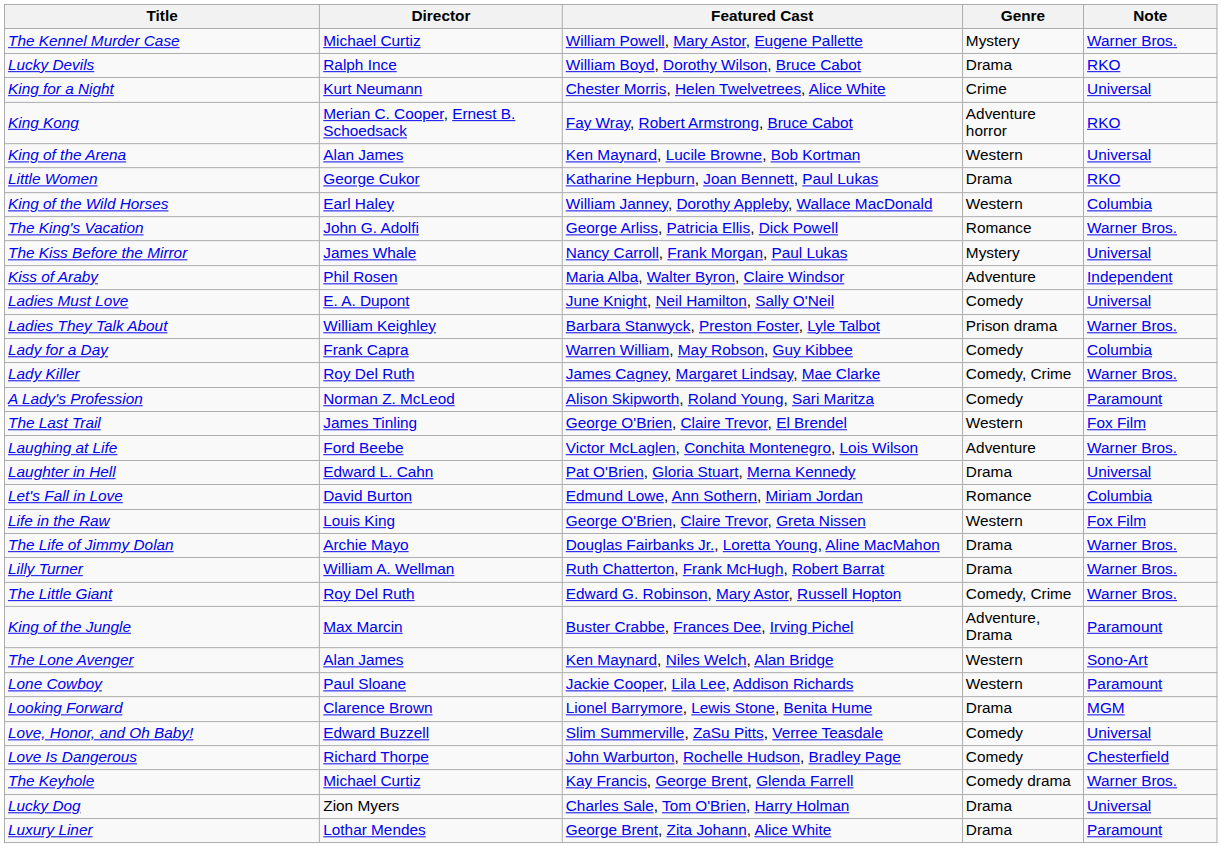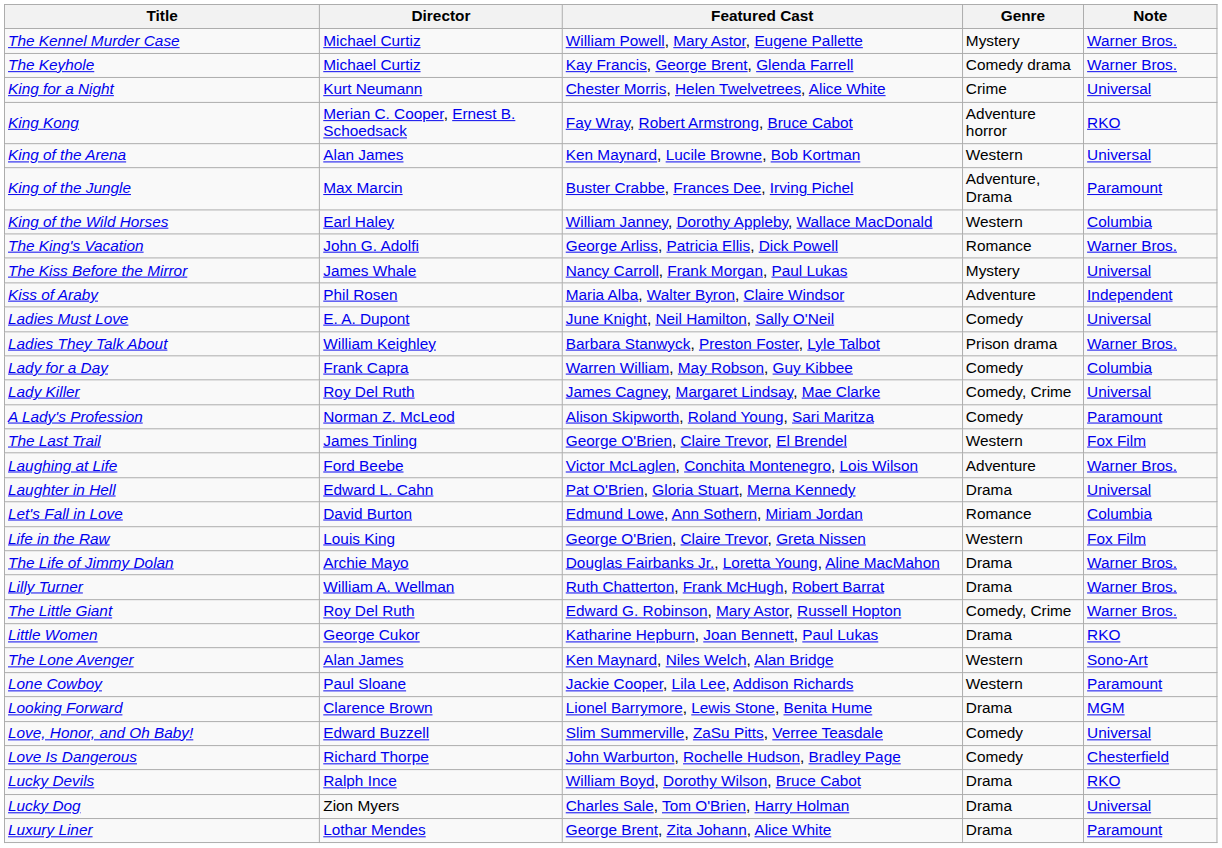 <table class="wikitable" style="width:100%;">
 <tr>
 <th style="width:26%;">Title</th>
 <th style="width:20%;">Director</th>
 <th style="width:33%;">Featured Cast</th>
 <th style="width:10%;">Genre</th>
 <th style="width:11%;">Note</th>
 </tr>
 <tr>
 <td><em><a href='#'>The Kennel Murder Case</a></em></td>
 <td><a href='#'>Michael Curtiz</a></td>
 <td><a href='#'>William Powell</a>, <a href='#'>Mary Astor</a>, <a href='#'>Eugene Pallette</a></td>
 <td>Mystery</td>
 <td><a href='#'>Warner Bros.</a></td>
 </tr>
 <tr>
-<td><em><a href='#'>Lucky Devils</a></em></td>
-<td><a href='#'>Ralph Ince</a></td>
-<td><a href='#'>William Boyd</a>, <a href='#'>Dorothy Wilson</a>, <a href='#'>Bruce Cabot</a></td>
-<td>Drama</td>
-<td><a href='#'>RKO</a></td>
+<td><em><a href='#'>The Keyhole</a></em></td>
+<td><a href='#'>Michael Curtiz</a></td>
+<td><a href='#'>Kay Francis</a>, <a href='#'>George Brent</a>, <a href='#'>Glenda Farrell</a></td>
+<td>Comedy drama</td>
+<td><a href='#'>Warner Bros.</a></td>
 </tr>
 <tr>
 <td><em><a href='#'>King for a Night</a></em></td>
 <td><a href='#'>Kurt Neumann</a></td>
 <td><a href='#'>Chester Morris</a>, <a href='#'>Helen Twelvetrees</a>, <a href='#'>Alice White</a></td>
 <td>Crime</td>
 <td><a href='#'>Universal</a></td>
 </tr>
 <tr>
 <td><em><a href='#'>King Kong</a></em></td>
 <td><a href='#'>Merian C. Cooper</a>, <a href='#'>Ernest B. Schoedsack</a></td>
 <td><a href='#'>Fay Wray</a>, <a href='#'>Robert Armstrong</a>, <a href='#'>Bruce Cabot</a></td>
 <td>Adventure horror</td>
 <td><a href='#'>RKO</a></td>
 </tr>
 <tr>
 <td><em><a href='#'>King of the Arena</a></em></td>
 <td><a href='#'>Alan James</a></td>
 <td><a href='#'>Ken Maynard</a>, <a href='#'>Lucile Browne</a>, <a href='#'>Bob Kortman</a></td>
 <td>Western</td>
 <td><a href='#'>Universal</a></td>
 </tr>
 <tr>
-<td><em><a href='#'>Little Women</a></em></td>
-<td><a href='#'>George Cukor</a></td>
-<td><a href='#'>Katharine Hepburn</a>, <a href='#'>Joan Bennett</a>, <a href='#'>Paul Lukas</a></td>
-<td>Drama</td>
-<td><a href='#'>RKO</a></td>
+<td><em><a href='#'>King of the Jungle</a></em></td>
+<td><a href='#'>Max Marcin</a></td>
+<td><a href='#'>Buster Crabbe</a>, <a href='#'>Frances Dee</a>, <a href='#'>Irving Pichel</a></td>
+<td>Adventure, Drama</td>
+<td><a href='#'>Paramount</a></td>
 </tr>
 <tr>
 <td><em><a href='#'>King of the Wild Horses</a></em></td>
 <td><a href='#'>Earl Haley</a></td>
 <td><a href='#'>William Janney</a>, <a href='#'>Dorothy Appleby</a>, <a href='#'>Wallace MacDonald</a></td>
 <td>Western</td>
 <td><a href='#'>Columbia</a></td>
 </tr>
 <tr>
 <td><em><a href='#'>The King's Vacation</a></em></td>
 <td><a href='#'>John G. Adolfi</a></td>
 <td><a href='#'>George Arliss</a>, <a href='#'>Patricia Ellis</a>, <a href='#'>Dick Powell</a></td>
 <td>Romance</td>
 <td><a href='#'>Warner Bros.</a></td>
 </tr>
 <tr>
 <td><em><a href='#'>The Kiss Before the Mirror</a></em></td>
 <td><a href='#'>James Whale</a></td>
 <td><a href='#'>Nancy Carroll</a>, <a href='#'>Frank Morgan</a>, <a href='#'>Paul Lukas</a></td>
 <td>Mystery</td>
 <td><a href='#'>Universal</a></td>
 </tr>
 <tr>
 <td><em><a href='#'>Kiss of Araby</a></em></td>
 <td><a href='#'>Phil Rosen</a></td>
 <td><a href='#'>Maria Alba</a>, <a href='#'>Walter Byron</a>, <a href='#'>Claire Windsor</a></td>
 <td>Adventure</td>
 <td><a href='#'>Independent</a></td>
 </tr>
 <tr>
 <td><em><a href='#'>Ladies Must Love</a></em></td>
 <td><a href='#'>E. A. Dupont</a></td>
 <td><a href='#'>June Knight</a>, <a href='#'>Neil Hamilton</a>, <a href='#'>Sally O'Neil</a></td>
 <td>Comedy</td>
 <td><a href='#'>Universal</a></td>
 </tr>
 <tr>
 <td><em><a href='#'>Ladies They Talk About</a></em></td>
 <td><a href='#'>William Keighley</a></td>
 <td><a href='#'>Barbara Stanwyck</a>, <a href='#'>Preston Foster</a>, <a href='#'>Lyle Talbot</a></td>
 <td>Prison drama</td>
 <td><a href='#'>Warner Bros.</a></td>
 </tr>
 <tr>
 <td><em><a href='#'>Lady for a Day</a></em></td>
 <td><a href='#'>Frank Capra</a></td>
 <td><a href='#'>Warren William</a>, <a href='#'>May Robson</a>, <a href='#'>Guy Kibbee</a></td>
 <td>Comedy</td>
 <td><a href='#'>Columbia</a></td>
 </tr>
 <tr>
 <td><em><a href='#'>Lady Killer</a></em></td>
 <td><a href='#'>Roy Del Ruth</a></td>
 <td><a href='#'>James Cagney</a>, <a href='#'>Margaret Lindsay</a>, <a href='#'>Mae Clarke</a></td>
 <td>Comedy, Crime</td>
-<td><a href='#'>Warner Bros.</a></td>
+<td><a href='#'>Universal</a></td>
 </tr>
 <tr>
 <td><em><a href='#'>A Lady's Profession</a></em></td>
 <td><a href='#'>Norman Z. McLeod</a></td>
 <td><a href='#'>Alison Skipworth</a>, <a href='#'>Roland Young</a>, <a href='#'>Sari Maritza</a></td>
 <td>Comedy</td>
 <td><a href='#'>Paramount</a></td>
 </tr>
 <tr>
 <td><em><a href='#'>The Last Trail</a></em></td>
 <td><a href='#'>James Tinling</a></td>
 <td><a href='#'>George O'Brien</a>, <a href='#'>Claire Trevor</a>, <a href='#'>El Brendel</a></td>
 <td>Western</td>
 <td><a href='#'>Fox Film</a></td>
 </tr>
 <tr>
 <td><em><a href='#'>Laughing at Life</a></em></td>
 <td><a href='#'>Ford Beebe</a></td>
 <td><a href='#'>Victor McLaglen</a>, <a href='#'>Conchita Montenegro</a>, <a href='#'>Lois Wilson</a></td>
 <td>Adventure</td>
 <td><a href='#'>Warner Bros.</a></td>
 </tr>
 <tr>
 <td><em><a href='#'>Laughter in Hell</a></em></td>
 <td><a href='#'>Edward L. Cahn</a></td>
 <td><a href='#'>Pat O'Brien</a>, <a href='#'>Gloria Stuart</a>, <a href='#'>Merna Kennedy</a></td>
 <td>Drama</td>
 <td><a href='#'>Universal</a></td>
 </tr>
 <tr>
 <td><em><a href='#'>Let's Fall in Love</a></em></td>
 <td><a href='#'>David Burton</a></td>
 <td><a href='#'>Edmund Lowe</a>, <a href='#'>Ann Sothern</a>, <a href='#'>Miriam Jordan</a></td>
 <td>Romance</td>
 <td><a href='#'>Columbia</a></td>
 </tr>
 <tr>
 <td><em><a href='#'>Life in the Raw</a></em></td>
 <td><a href='#'>Louis King</a></td>
 <td><a href='#'>George O'Brien</a>, <a href='#'>Claire Trevor</a>, <a href='#'>Greta Nissen</a></td>
 <td>Western</td>
 <td><a href='#'>Fox Film</a></td>
 </tr>
 <tr>
 <td><em><a href='#'>The Life of Jimmy Dolan</a></em></td>
 <td><a href='#'>Archie Mayo</a></td>
 <td><a href='#'>Douglas Fairbanks Jr.</a>, <a href='#'>Loretta Young</a>, <a href='#'>Aline MacMahon</a></td>
 <td>Drama</td>
 <td><a href='#'>Warner Bros.</a></td>
 </tr>
 <tr>
 <td><em><a href='#'>Lilly Turner</a></em></td>
 <td><a href='#'>William A. Wellman</a></td>
 <td><a href='#'>Ruth Chatterton</a>, <a href='#'>Frank McHugh</a>, <a href='#'>Robert Barrat</a></td>
 <td>Drama</td>
 <td><a href='#'>Warner Bros.</a></td>
 </tr>
 <tr>
 <td><em><a href='#'>The Little Giant</a></em></td>
 <td><a href='#'>Roy Del Ruth</a></td>
 <td><a href='#'>Edward G. Robinson</a>, <a href='#'>Mary Astor</a>, <a href='#'>Russell Hopton</a></td>
 <td>Comedy, Crime</td>
 <td><a href='#'>Warner Bros.</a></td>
 </tr>
 <tr>
-<td><em><a href='#'>King of the Jungle</a></em></td>
-<td><a href='#'>Max Marcin</a></td>
-<td><a href='#'>Buster Crabbe</a>, <a href='#'>Frances Dee</a>, <a href='#'>Irving Pichel</a></td>
-<td>Adventure, Drama</td>
-<td><a href='#'>Paramount</a></td>
+<td><em><a href='#'>Little Women</a></em></td>
+<td><a href='#'>George Cukor</a></td>
+<td><a href='#'>Katharine Hepburn</a>, <a href='#'>Joan Bennett</a>, <a href='#'>Paul Lukas</a></td>
+<td>Drama</td>
+<td><a href='#'>RKO</a></td>
 </tr>
 <tr>
 <td><em><a href='#'>The Lone Avenger</a></em></td>
 <td><a href='#'>Alan James</a></td>
 <td><a href='#'>Ken Maynard</a>, <a href='#'>Niles Welch</a>, <a href='#'>Alan Bridge</a></td>
 <td>Western</td>
 <td><a href='#'>Sono-Art</a></td>
 </tr>
 <tr>
 <td><em><a href='#'>Lone Cowboy</a></em></td>
 <td><a href='#'>Paul Sloane</a></td>
 <td><a href='#'>Jackie Cooper</a>, <a href='#'>Lila Lee</a>, <a href='#'>Addison Richards</a></td>
 <td>Western</td>
 <td><a href='#'>Paramount</a></td>
 </tr>
 <tr>
 <td><em><a href='#'>Looking Forward</a></em></td>
 <td><a href='#'>Clarence Brown</a></td>
 <td><a href='#'>Lionel Barrymore</a>, <a href='#'>Lewis Stone</a>, <a href='#'>Benita Hume</a></td>
 <td>Drama</td>
 <td><a href='#'>MGM</a></td>
 </tr>
 <tr>
 <td><em><a href='#'>Love, Honor, and Oh Baby!</a></em></td>
 <td><a href='#'>Edward Buzzell</a></td>
 <td><a href='#'>Slim Summerville</a>, <a href='#'>ZaSu Pitts</a>, <a href='#'>Verree Teasdale</a></td>
 <td>Comedy</td>
 <td><a href='#'>Universal</a></td>
 </tr>
 <tr>
 <td><em><a href='#'>Love Is Dangerous</a></em></td>
 <td><a href='#'>Richard Thorpe</a></td>
 <td><a href='#'>John Warburton</a>, <a href='#'>Rochelle Hudson</a>, <a href='#'>Bradley Page</a></td>
 <td>Comedy</td>
 <td><a href='#'>Chesterfield</a></td>
 </tr>
 <tr>
-<td><em><a href='#'>The Keyhole</a></em></td>
-<td><a href='#'>Michael Curtiz</a></td>
-<td><a href='#'>Kay Francis</a>, <a href='#'>George Brent</a>, <a href='#'>Glenda Farrell</a></td>
-<td>Comedy drama</td>
-<td><a href='#'>Warner Bros.</a></td>
+<td><em><a href='#'>Lucky Devils</a></em></td>
+<td><a href='#'>Ralph Ince</a></td>
+<td><a href='#'>William Boyd</a>, <a href='#'>Dorothy Wilson</a>, <a href='#'>Bruce Cabot</a></td>
+<td>Drama</td>
+<td><a href='#'>RKO</a></td>
 </tr>
 <tr>
 <td><em><a href='#'>Lucky Dog</a></em></td>
 <td>Zion Myers</td>
 <td><a href='#'>Charles Sale</a>, <a href='#'>Tom O'Brien</a>, <a href='#'>Harry Holman</a></td>
 <td>Drama</td>
 <td><a href='#'>Universal</a></td>
 </tr>
 <tr>
 <td><em><a href='#'>Luxury Liner</a></em></td>
 <td><a href='#'>Lothar Mendes</a></td>
 <td><a href='#'>George Brent</a>, <a href='#'>Zita Johann</a>, <a href='#'>Alice White </a></td>
 <td>Drama</td>
 <td><a href='#'>Paramount</a></td>
 </tr>
 </table>
